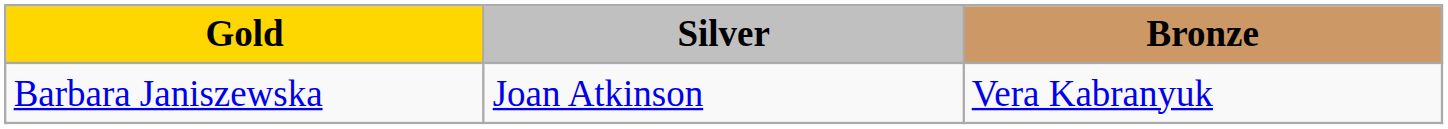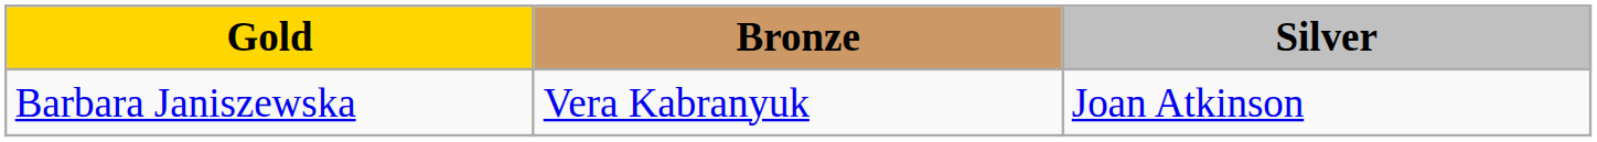 <table class="wikitable" style="text-align:left">
 <tr align="center">
 <td width=200 bgcolor=gold><strong>Gold</strong></td>
+<td width=200 bgcolor=CC9966><strong>Bronze</strong></td>
 <td width=200 bgcolor=silver><strong>Silver</strong></td>
-<td width=200 bgcolor=CC9966><strong>Bronze</strong></td>
 </tr>
 <tr>
 <td><a href='#'>Barbara Janiszewska</a><br><em></em></td>
+<td><a href='#'>Vera Kabranyuk</a><br><em></em></td>
 <td><a href='#'>Joan Atkinson</a><br><em></em></td>
-<td><a href='#'>Vera Kabranyuk</a><br><em></em></td>
 </tr>
 </table>
